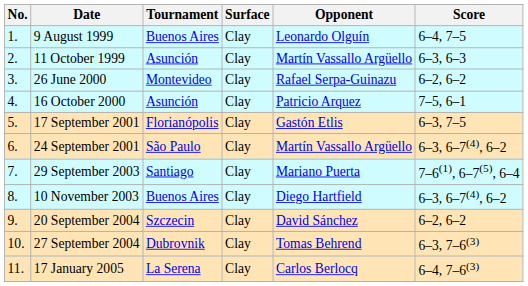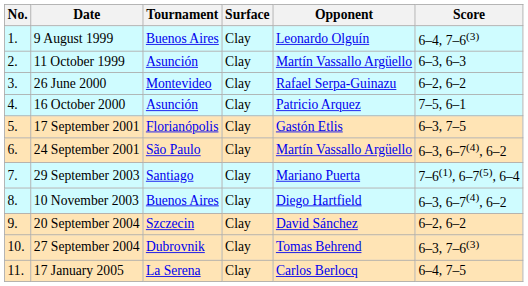 <table class="wikitable">
 <tr>
 <th>No.</th>
 <th>Date</th>
 <th>Tournament</th>
 <th>Surface</th>
 <th>Opponent</th>
 <th>Score</th>
 </tr>
 <tr style="background:#cffcff;">
 <td>1.</td>
 <td>9 August 1999</td>
 <td><a href='#'>Buenos Aires</a></td>
 <td>Clay</td>
 <td> <a href='#'>Leonardo Olguín</a></td>
-<td>6–4, 7–5</td>
+<td>6–4, 7–6<sup>(3)</sup></td>
 </tr>
 <tr style="background:#cffcff;">
 <td>2.</td>
 <td>11 October 1999</td>
 <td><a href='#'>Asunción</a></td>
 <td>Clay</td>
 <td> <a href='#'>Martín Vassallo Argüello</a></td>
 <td>6–3, 6–3</td>
 </tr>
 <tr style="background:#cffcff;">
 <td>3.</td>
 <td>26 June 2000</td>
 <td><a href='#'>Montevideo</a></td>
 <td>Clay</td>
 <td> <a href='#'>Rafael Serpa-Guinazu</a></td>
 <td>6–2, 6–2</td>
 </tr>
 <tr style="background:#cffcff;">
 <td>4.</td>
 <td>16 October 2000</td>
 <td><a href='#'>Asunción</a></td>
 <td>Clay</td>
 <td> <a href='#'>Patricio Arquez</a></td>
 <td>7–5, 6–1</td>
 </tr>
 <tr style="background:moccasin;">
 <td>5.</td>
 <td>17 September 2001</td>
 <td><a href='#'>Florianópolis</a></td>
 <td>Clay</td>
 <td> <a href='#'>Gastón Etlis</a></td>
 <td>6–3, 7–5</td>
 </tr>
 <tr style="background:moccasin;">
 <td>6.</td>
 <td>24 September 2001</td>
 <td><a href='#'>São Paulo</a></td>
 <td>Clay</td>
 <td> <a href='#'>Martín Vassallo Argüello</a></td>
 <td>6–3, 6–7<sup>(4)</sup>, 6–2</td>
 </tr>
 <tr style="background:#cffcff;">
 <td>7.</td>
 <td>29 September 2003</td>
 <td><a href='#'>Santiago</a></td>
 <td>Clay</td>
 <td> <a href='#'>Mariano Puerta</a></td>
 <td>7–6<sup>(1)</sup>, 6–7<sup>(5)</sup>, 6–4</td>
 </tr>
 <tr style="background:#cffcff;">
 <td>8.</td>
 <td>10 November 2003</td>
 <td><a href='#'>Buenos Aires</a></td>
 <td>Clay</td>
 <td> <a href='#'>Diego Hartfield</a></td>
 <td>6–3, 6–7<sup>(4)</sup>, 6–2</td>
 </tr>
 <tr style="background:moccasin;">
 <td>9.</td>
 <td>20 September 2004</td>
 <td><a href='#'>Szczecin</a></td>
 <td>Clay</td>
 <td> <a href='#'>David Sánchez</a></td>
 <td>6–2, 6–2</td>
 </tr>
 <tr style="background:moccasin;">
 <td>10.</td>
 <td>27 September 2004</td>
 <td><a href='#'>Dubrovnik</a></td>
 <td>Clay</td>
 <td> <a href='#'>Tomas Behrend</a></td>
 <td>6–3, 7–6<sup>(3)</sup></td>
 </tr>
 <tr style="background:moccasin;">
 <td>11.</td>
 <td>17 January 2005</td>
 <td><a href='#'>La Serena</a></td>
 <td>Clay</td>
 <td> <a href='#'>Carlos Berlocq</a></td>
-<td>6–4, 7–6<sup>(3)</sup></td>
+<td>6–4, 7–5</td>
 </tr>
 </table>
